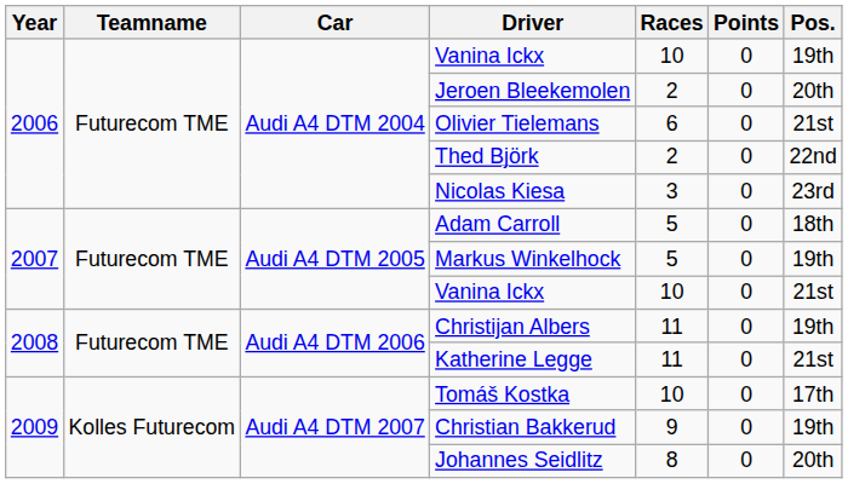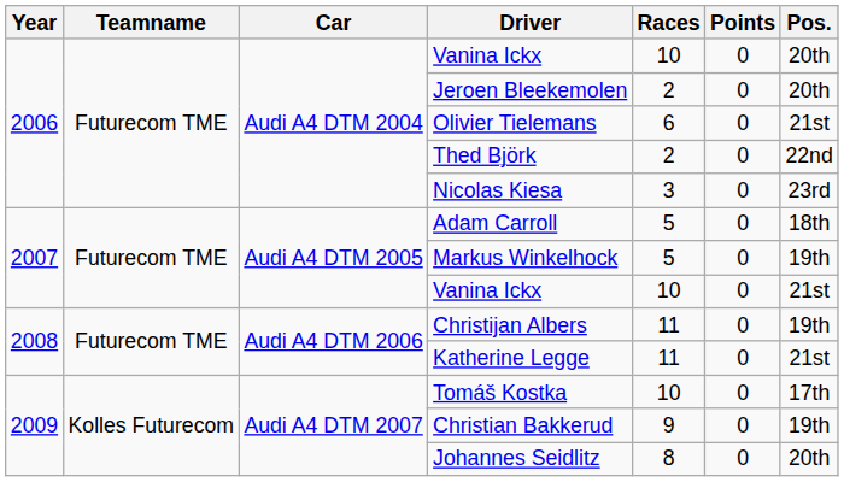 <table class="wikitable" style="font-size: 85%; text-align:center">
 <tr>
 <th>Year</th>
 <th>Teamname</th>
 <th>Car</th>
 <th>Driver</th>
 <th>Races</th>
 <th>Points</th>
 <th>Pos.</th>
 </tr>
 <tr>
 <td rowspan="5"><a href='#'>2006</a></td>
 <td rowspan="5">Futurecom TME</td>
 <td rowspan="5"><a href='#'>Audi A4 DTM 2004</a></td>
 <td align="left"> <a href='#'>Vanina Ickx</a></td>
 <td>10</td>
 <td>0</td>
-<td>19th</td>
+<td>20th</td>
 </tr>
 <tr>
 <td align=left> <a href='#'>Jeroen Bleekemolen</a></td>
 <td>2</td>
 <td>0</td>
 <td>20th</td>
 </tr>
 <tr>
 <td align="left"> <a href='#'>Olivier Tielemans</a></td>
 <td>6</td>
 <td>0</td>
 <td>21st</td>
 </tr>
 <tr>
 <td align=left> <a href='#'>Thed Björk</a></td>
 <td>2</td>
 <td>0</td>
 <td>22nd</td>
 </tr>
 <tr>
 <td align="left"> <a href='#'>Nicolas Kiesa</a></td>
 <td>3</td>
 <td>0</td>
 <td>23rd</td>
 </tr>
 <tr>
 <td rowspan=3><a href='#'>2007</a></td>
 <td rowspan=3>Futurecom TME</td>
 <td rowspan=3><a href='#'>Audi A4 DTM 2005</a></td>
 <td align=left> <a href='#'>Adam Carroll</a></td>
 <td>5</td>
 <td>0</td>
 <td>18th</td>
 </tr>
 <tr>
 <td align=left> <a href='#'>Markus Winkelhock</a></td>
 <td>5</td>
 <td>0</td>
 <td>19th</td>
 </tr>
 <tr>
 <td align=left> <a href='#'>Vanina Ickx</a></td>
 <td>10</td>
 <td>0</td>
 <td>21st</td>
 </tr>
 <tr>
 <td rowspan="2"><a href='#'>2008</a></td>
 <td rowspan="2">Futurecom TME</td>
 <td rowspan="2"><a href='#'>Audi A4 DTM 2006</a></td>
 <td align="left"> <a href='#'>Christijan Albers</a></td>
 <td>11</td>
 <td>0</td>
 <td>19th</td>
 </tr>
 <tr>
 <td align="left"> <a href='#'>Katherine Legge</a></td>
 <td>11</td>
 <td>0</td>
 <td>21st</td>
 </tr>
 <tr>
 <td rowspan="3"><a href='#'>2009</a></td>
 <td rowspan="3">Kolles Futurecom</td>
 <td rowspan="3"><a href='#'>Audi A4 DTM 2007</a></td>
 <td align="left"> <a href='#'>Tomáš Kostka</a></td>
 <td>10</td>
 <td>0</td>
 <td>17th</td>
 </tr>
 <tr>
 <td align="left"> <a href='#'>Christian Bakkerud</a></td>
 <td>9</td>
 <td>0</td>
 <td>19th</td>
 </tr>
 <tr>
 <td align="left"> <a href='#'>Johannes Seidlitz</a></td>
 <td>8</td>
 <td>0</td>
 <td>20th</td>
 </tr>
 </table>
